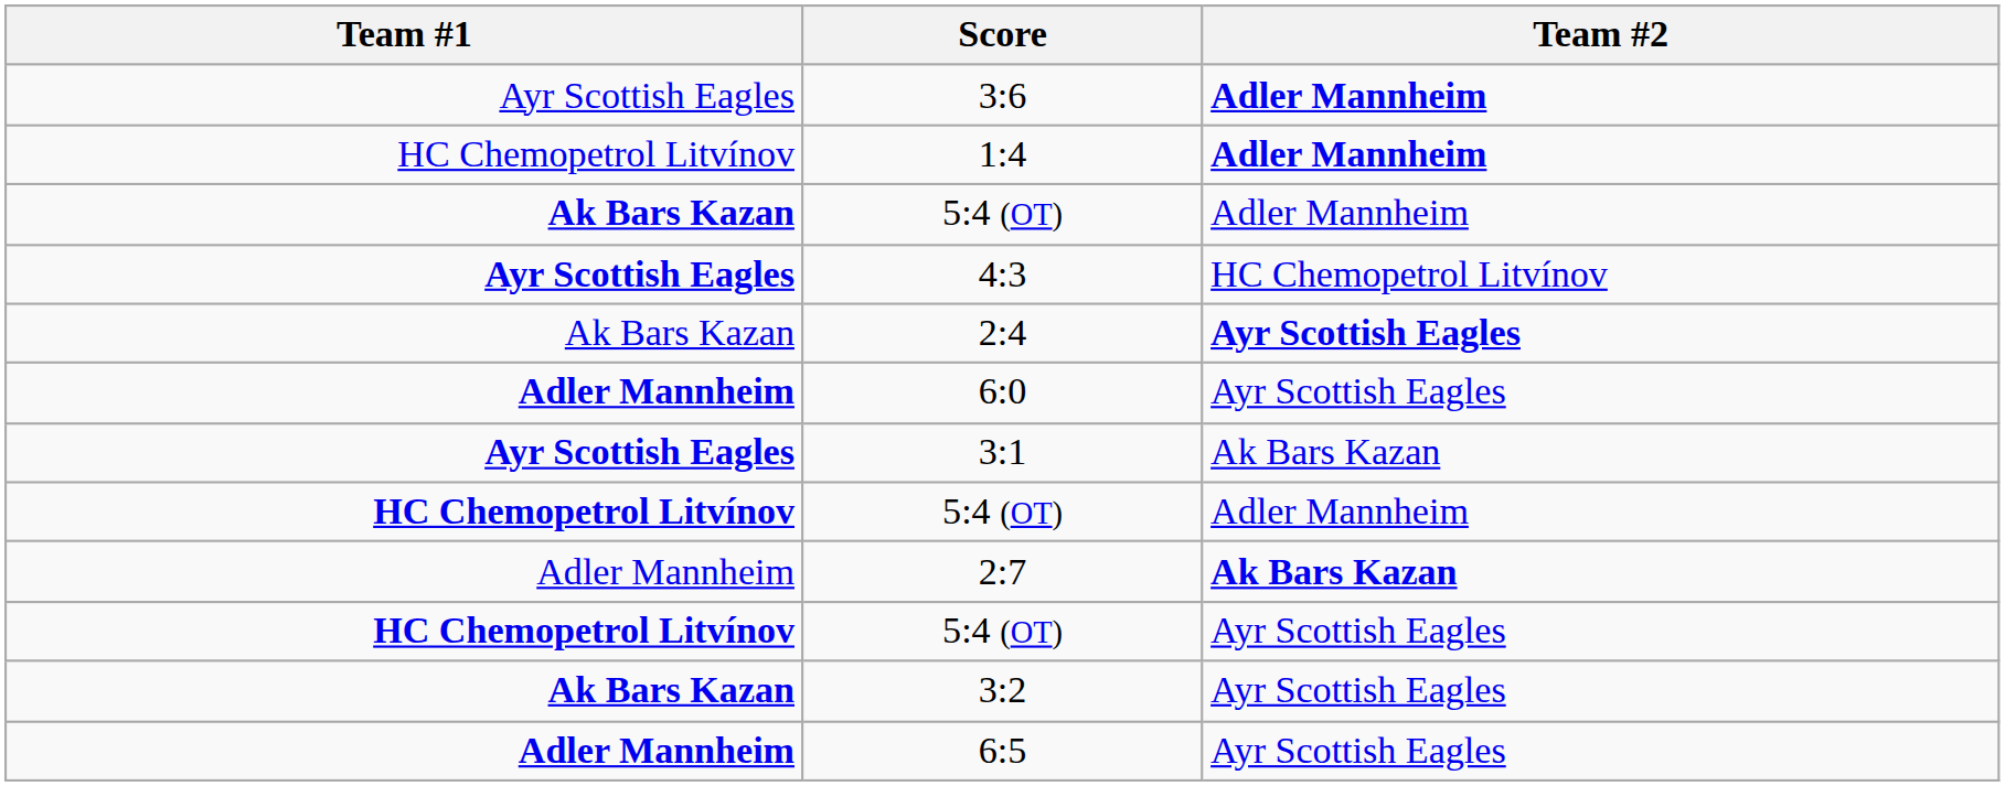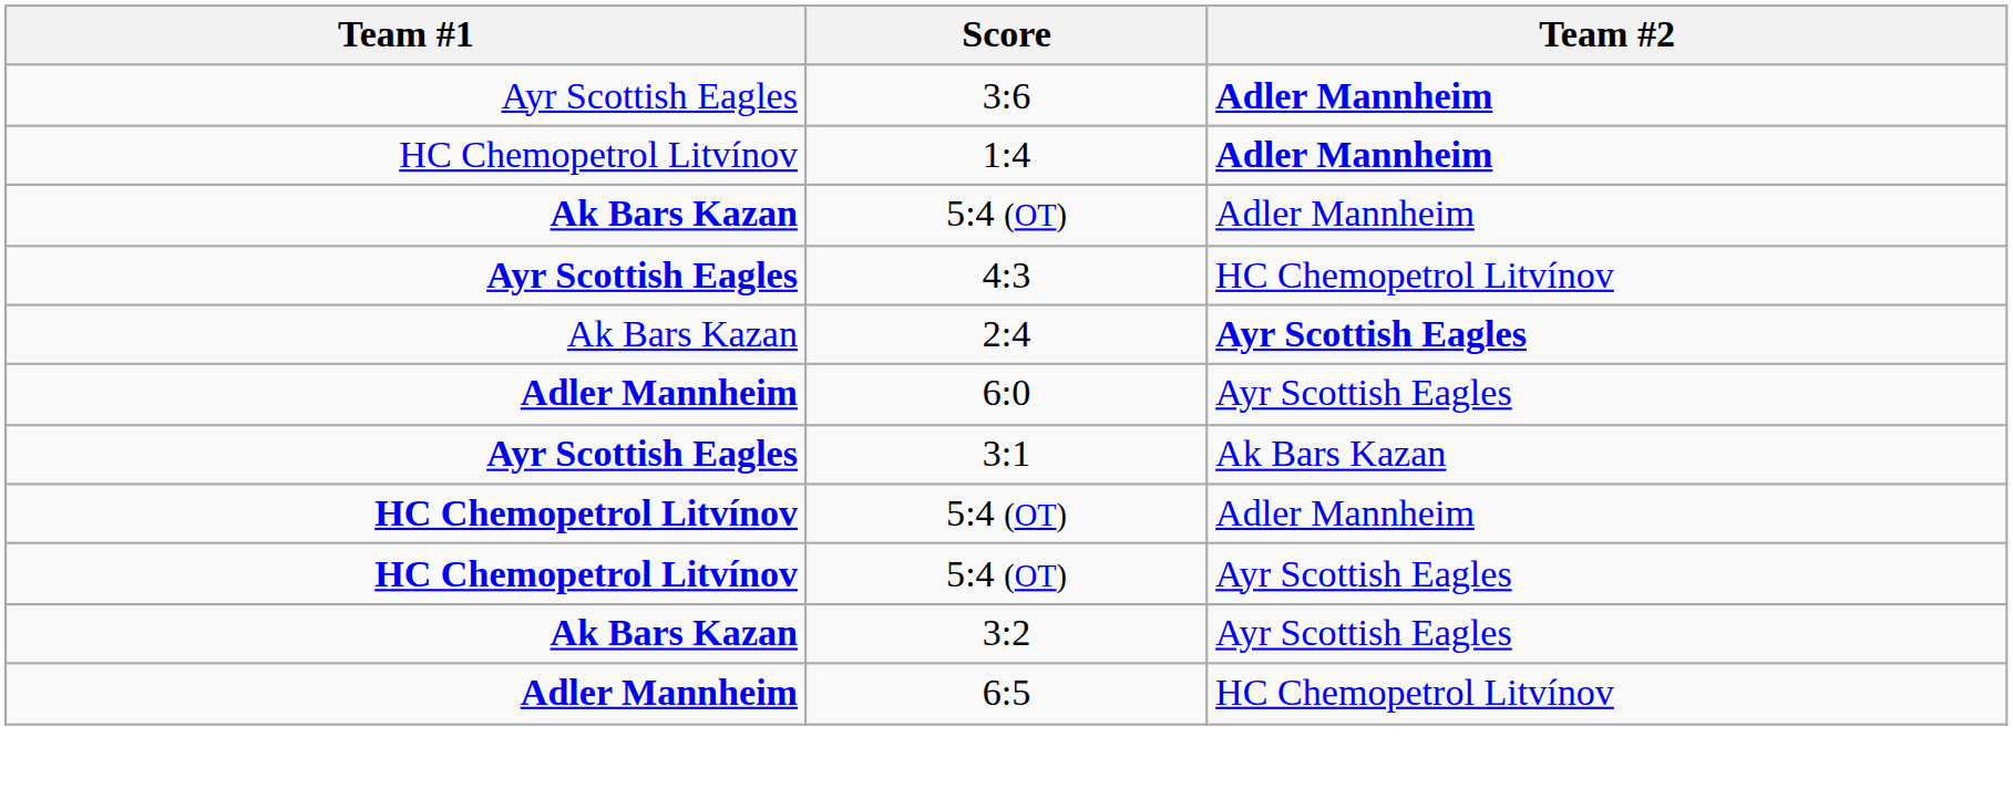 <table class="wikitable" style="text-align: center;">
 <tr>
 <th width=22%>Team #1</th>
 <th width=11%>Score</th>
 <th width=22%>Team #2</th>
 </tr>
 <tr>
 <td style="text-align: right;"><a href='#'>Ayr Scottish Eagles</a> </td>
 <td>3:6</td>
 <td style="text-align: left;"> <strong><a href='#'>Adler Mannheim</a></strong></td>
 </tr>
 <tr>
 <td style="text-align: right;"><a href='#'>HC Chemopetrol Litvínov</a> </td>
 <td>1:4</td>
 <td style="text-align: left;"> <strong><a href='#'>Adler Mannheim</a></strong></td>
 </tr>
 <tr>
 <td style="text-align: right;"><strong><a href='#'>Ak Bars Kazan</a></strong> </td>
 <td>5:4 <small>(<a href='#'>OT</a>)</small></td>
 <td style="text-align: left;"> <a href='#'>Adler Mannheim</a></td>
 </tr>
 <tr>
 <td style="text-align: right;"><strong><a href='#'>Ayr Scottish Eagles</a></strong> </td>
 <td>4:3</td>
 <td style="text-align: left;"> <a href='#'>HC Chemopetrol Litvínov</a></td>
 </tr>
 <tr>
 <td style="text-align: right;"><a href='#'>Ak Bars Kazan</a> </td>
 <td>2:4</td>
 <td style="text-align: left;"> <strong><a href='#'>Ayr Scottish Eagles</a></strong></td>
 </tr>
 <tr>
 <td style="text-align: right;"><strong><a href='#'>Adler Mannheim</a></strong> </td>
 <td>6:0</td>
 <td style="text-align: left;"> <a href='#'>Ayr Scottish Eagles</a></td>
 </tr>
 <tr>
 <td style="text-align: right;"><strong><a href='#'>Ayr Scottish Eagles</a></strong> </td>
 <td>3:1</td>
 <td style="text-align: left;"> <a href='#'>Ak Bars Kazan</a></td>
 </tr>
 <tr>
 <td style="text-align: right;"><strong><a href='#'>HC Chemopetrol Litvínov</a></strong> </td>
 <td>5:4 <small>(<a href='#'>OT</a>)</small></td>
 <td style="text-align: left;"> <a href='#'>Adler Mannheim</a></td>
 </tr>
 <tr>
-<td style="text-align: right;"><a href='#'>Adler Mannheim</a> </td>
-<td>2:7</td>
-<td style="text-align: left;"> <strong><a href='#'>Ak Bars Kazan</a></strong></td>
-</tr>
-<tr>
 <td style="text-align: right;"><strong><a href='#'>HC Chemopetrol Litvínov</a></strong> </td>
 <td>5:4 <small>(<a href='#'>OT</a>)</small></td>
 <td style="text-align: left;"> <a href='#'>Ayr Scottish Eagles</a></td>
 </tr>
 <tr>
 <td style="text-align: right;"><strong><a href='#'>Ak Bars Kazan</a></strong> </td>
 <td>3:2</td>
 <td style="text-align: left;"> <a href='#'>Ayr Scottish Eagles</a></td>
 </tr>
 <tr>
 <td style="text-align: right;"><strong><a href='#'>Adler Mannheim</a></strong> </td>
 <td>6:5</td>
-<td style="text-align: left;"> <a href='#'>Ayr Scottish Eagles</a></td>
+<td style="text-align: left;"> <a href='#'>HC Chemopetrol Litvínov</a></td>
 </tr>
 </table>
